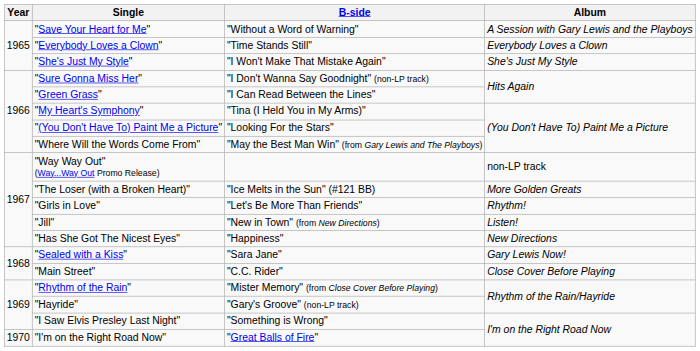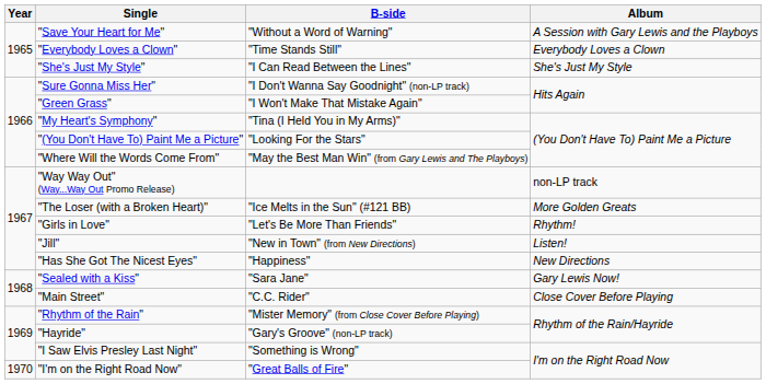 <table class="wikitable">
 <tr>
 <th>Year</th>
 <th>Single</th>
 <th><a href='#'>B-side</a></th>
 <th>Album</th>
 </tr>
 <tr>
 <td rowspan="3">1965</td>
 <td>"<a href='#'>Save Your Heart for Me</a>"</td>
 <td>"Without a Word of Warning"</td>
 <td><em>A Session with Gary Lewis and the Playboys</em></td>
 </tr>
 <tr>
 <td>"<a href='#'>Everybody Loves a Clown</a>"</td>
 <td>"Time Stands Still"</td>
 <td><em>Everybody Loves a Clown</em></td>
 </tr>
 <tr>
 <td>"<a href='#'>She's Just My Style</a>"</td>
-<td>"I Won't Make That Mistake Again"</td>
+<td>"I Can Read Between the Lines"</td>
 <td><em>She's Just My Style</em></td>
 </tr>
 <tr>
 <td rowspan="5">1966</td>
 <td>"<a href='#'>Sure Gonna Miss Her</a>"</td>
 <td>"I Don't Wanna Say Goodnight" <small>(non-LP track)</small></td>
 <td rowspan="2"><em>Hits Again</em></td>
 </tr>
 <tr>
 <td>"<a href='#'>Green Grass</a>"</td>
-<td>"I Can Read Between the Lines"</td>
+<td>"I Won't Make That Mistake Again"</td>
 </tr>
 <tr>
 <td>"<a href='#'>My Heart's Symphony</a>"</td>
 <td>"Tina (I Held You in My Arms)"</td>
 <td rowspan="3"><em>(You Don't Have To) Paint Me a Picture</em></td>
 </tr>
 <tr>
 <td>"<a href='#'>(You Don't Have To) Paint Me a Picture</a>"</td>
 <td>"Looking For the Stars"</td>
 </tr>
 <tr>
 <td>"Where Will the Words Come From"</td>
 <td>"May the Best Man Win" <small>(from <em>Gary Lewis and The Playboys</em>)</small></td>
 </tr>
 <tr>
 <td rowspan="5">1967</td>
 <td>"Way Way Out"<br><small>(<a href='#'>Way...Way Out</a> Promo Release)</small></td>
 <td></td>
 <td>non-LP track</td>
 </tr>
 <tr>
 <td>"The Loser (with a Broken Heart)"</td>
 <td>"Ice Melts in the Sun" (#121 BB)</td>
 <td><em>More Golden Greats</em></td>
 </tr>
 <tr>
 <td>"Girls in Love"</td>
 <td>"Let's Be More Than Friends"</td>
 <td><em>Rhythm!</em></td>
 </tr>
 <tr>
 <td>"Jill"</td>
 <td>"New in Town" <small>(from <em>New Directions</em>)</small></td>
 <td><em>Listen!</em></td>
 </tr>
 <tr>
 <td>"Has She Got The Nicest Eyes"</td>
 <td>"Happiness"</td>
 <td><em>New Directions</em></td>
 </tr>
 <tr>
 <td rowspan="2">1968</td>
 <td>"<a href='#'>Sealed with a Kiss</a>"</td>
 <td>"Sara Jane"</td>
 <td><em>Gary Lewis Now!</em></td>
 </tr>
 <tr>
 <td>"Main Street"</td>
 <td>"C.C. Rider"</td>
 <td><em>Close Cover Before Playing</em></td>
 </tr>
 <tr>
 <td rowspan="3">1969</td>
 <td>"<a href='#'>Rhythm of the Rain</a>"</td>
 <td>"Mister Memory" <small>(from <em>Close Cover Before Playing</em>)</small></td>
 <td rowspan="2"><em>Rhythm of the Rain/Hayride</em></td>
 </tr>
 <tr>
 <td>"Hayride"</td>
 <td>"Gary's Groove" <small>(non-LP track)</small></td>
 </tr>
 <tr>
 <td>"I Saw Elvis Presley Last Night"</td>
 <td>"Something is Wrong"</td>
 <td rowspan="2"><em>I'm on the Right Road Now</em></td>
 </tr>
 <tr>
 <td>1970</td>
 <td>"I'm on the Right Road Now"</td>
 <td>"<a href='#'>Great Balls of Fire</a>"</td>
 </tr>
 </table>
